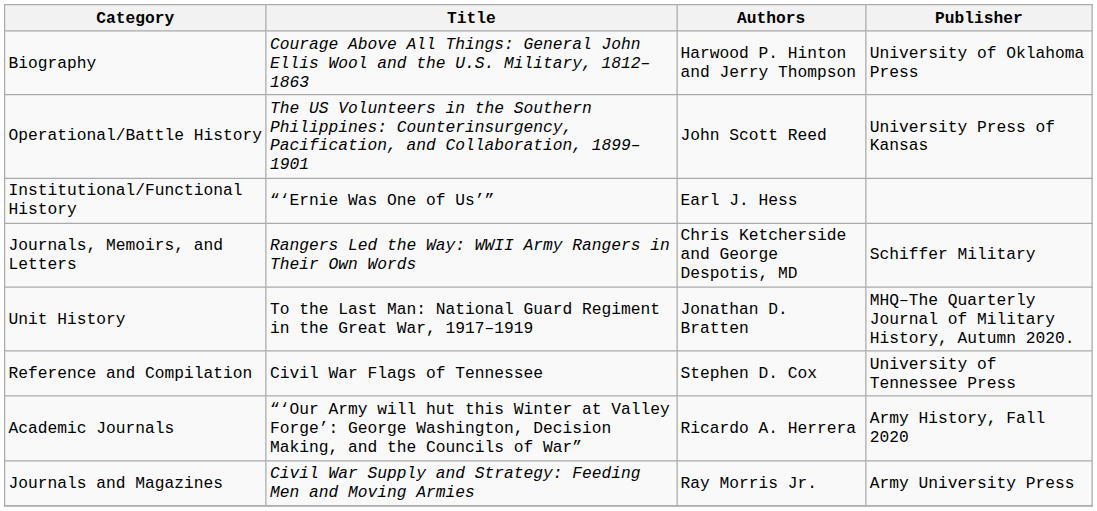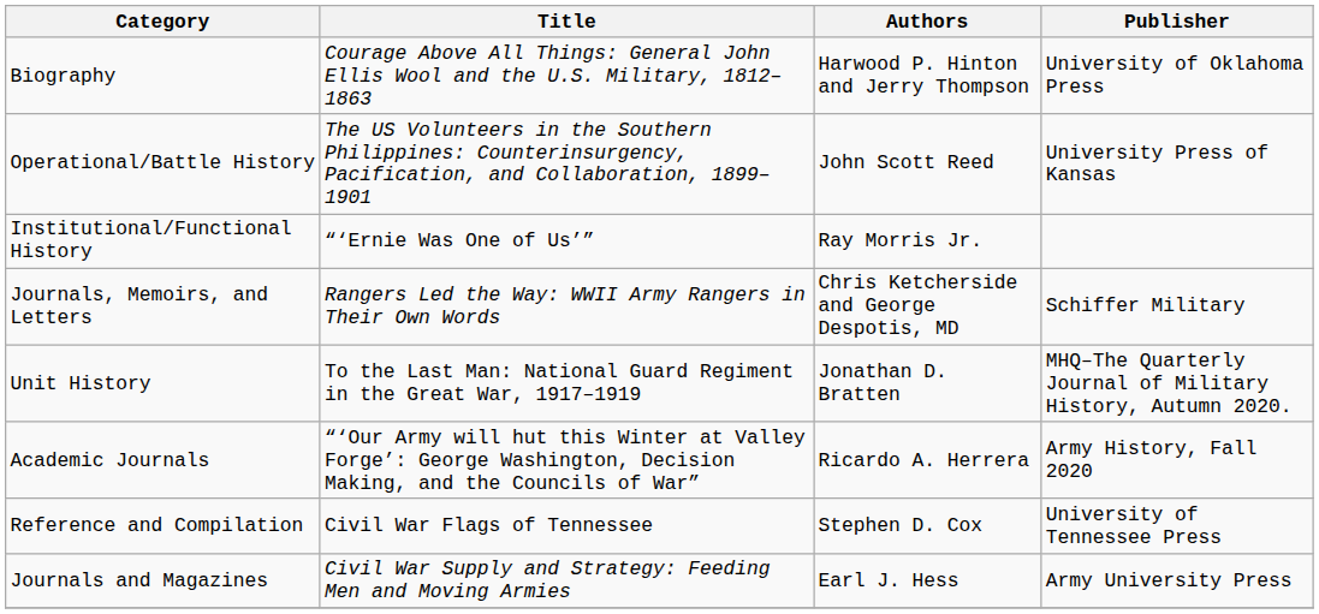 <table class="wikitable">
 <tr>
 <th>Category</th>
 <th>Title</th>
 <th>Authors</th>
 <th>Publisher</th>
 </tr>
 <tr>
 <td>Biography</td>
 <td><em>Courage Above All Things: General John Ellis Wool and the U.S. Military, 1812–1863</em></td>
 <td>Harwood P. Hinton and Jerry Thompson</td>
 <td>University of Oklahoma Press</td>
 </tr>
 <tr>
 <td>Operational/Battle History</td>
 <td><em>The US Volunteers in the Southern Philippines: Counterinsurgency, Pacification, and Collaboration, 1899–1901</em></td>
 <td>John Scott Reed</td>
 <td>University Press of Kansas</td>
 </tr>
 <tr>
 <td>Institutional/Functional History</td>
 <td>“‘Ernie Was One of Us’”</td>
-<td>Earl J. Hess</td>
+<td>Ray Morris Jr.</td>
 <td></td>
 </tr>
 <tr>
 <td>Journals, Memoirs, and Letters</td>
 <td><em>Rangers Led the Way: WWII Army Rangers in Their Own Words</em></td>
 <td>Chris Ketcherside and George Despotis, MD</td>
 <td>Schiffer Military</td>
 </tr>
 <tr>
 <td>Unit History</td>
 <td>To the Last Man: National Guard Regiment in the Great War, 1917–1919</td>
 <td>Jonathan D. Bratten</td>
 <td>MHQ–The Quarterly Journal of Military History, Autumn 2020.</td>
 </tr>
 <tr>
+<td>Academic Journals</td>
+<td>“‘Our Army will hut this Winter at Valley Forge’: George Washington, Decision Making, and the Councils of War”</td>
+<td>Ricardo A. Herrera</td>
+<td>Army History, Fall 2020</td>
+</tr>
+<tr>
 <td>Reference and Compilation</td>
 <td>Civil War Flags of Tennessee</td>
 <td>Stephen D. Cox</td>
 <td>University of Tennessee Press</td>
 </tr>
 <tr>
-<td>Academic Journals</td>
-<td>“‘Our Army will hut this Winter at Valley Forge’: George Washington, Decision Making, and the Councils of War”</td>
-<td>Ricardo A. Herrera</td>
-<td>Army History, Fall 2020</td>
-</tr>
-<tr>
 <td>Journals and Magazines</td>
 <td><em>Civil War Supply and Strategy: Feeding Men and Moving Armies</em></td>
-<td>Ray Morris Jr.</td>
+<td>Earl J. Hess</td>
 <td>Army University Press</td>
 </tr>
 <tr>
 </tr>
 </table>
